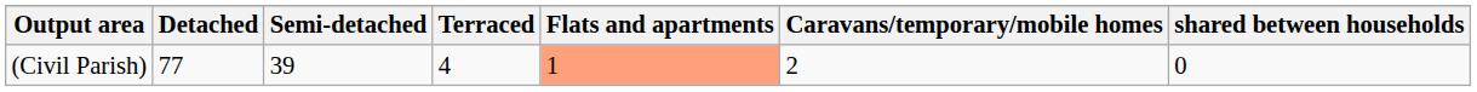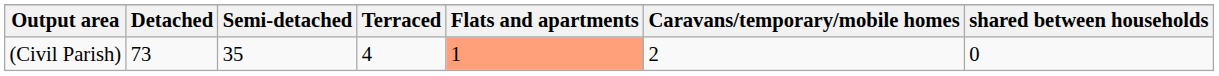 <table class="wikitable">
 <tr>
 </tr>
 <tr>
 <th>Output area</th>
 <th>Detached</th>
 <th>Semi-detached</th>
 <th>Terraced</th>
 <th>Flats and apartments</th>
 <th>Caravans/temporary/mobile homes</th>
 <th>shared between households</th>
 </tr>
 <tr>
 <td>(Civil Parish)</td>
-<td>77</td>
-<td>39</td>
+<td>73</td>
+<td>35</td>
 <td>4</td>
 <td style="background: lightsalmon;">1</td>
 <td>2</td>
 <td>0</td>
 </tr>
 </table>
